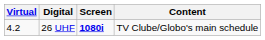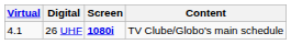 <table class="wikitable">
 <tr>
 <th><a href='#'>Virtual</a></th>
 <th>Digital</th>
 <th>Screen</th>
 <th>Content</th>
 </tr>
 <tr>
-<td>4.2</td>
+<td>4.1</td>
 <td>26 <a href='#'>UHF</a></td>
 <td><strong><a href='#'>1080i</a></strong></td>
 <td>TV Clube/Globo's main schedule</td>
 </tr>
 </table>
